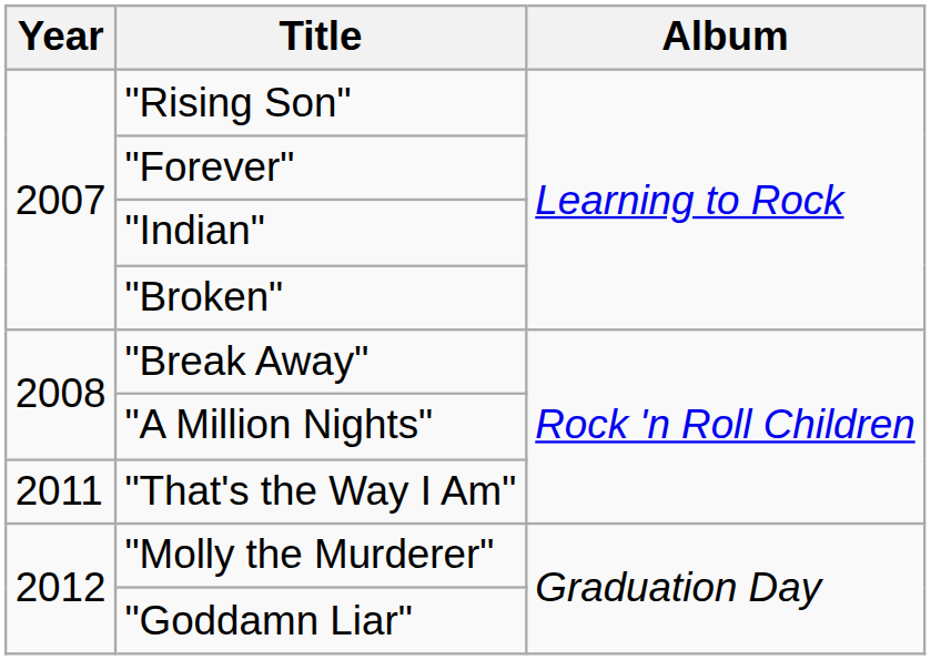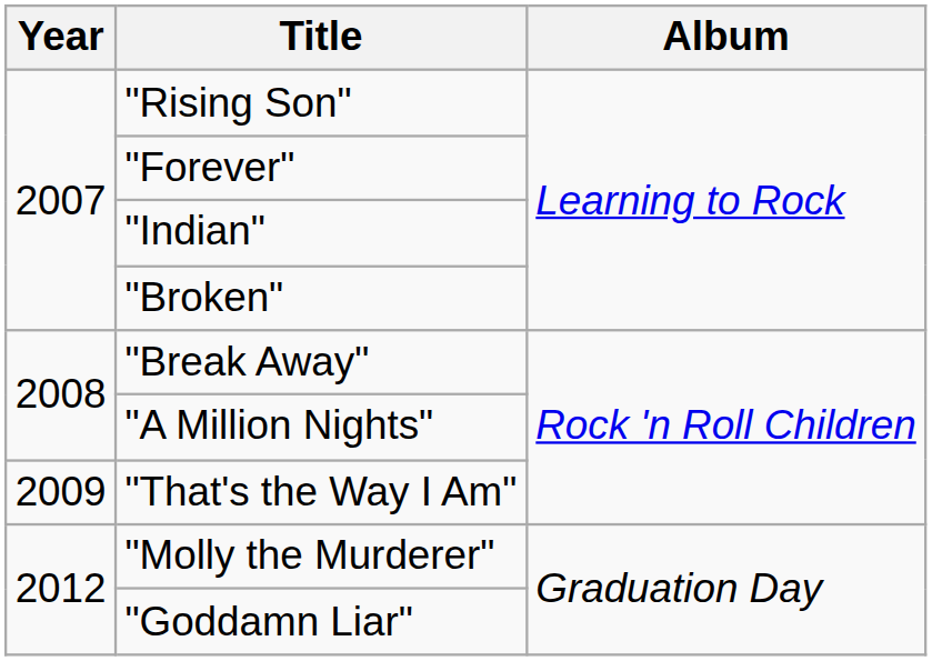 <table class="wikitable">
 <tr>
 <th>Year</th>
 <th>Title</th>
 <th>Album</th>
 </tr>
 <tr>
 <td rowspan="4">2007</td>
 <td>"Rising Son"</td>
 <td rowspan="4"><em><a href='#'>Learning to Rock</a></em></td>
 </tr>
 <tr>
 <td>"Forever"</td>
 </tr>
 <tr>
 <td>"Indian"</td>
 </tr>
 <tr>
 <td>"Broken"</td>
 </tr>
 <tr>
 <td rowspan="2">2008</td>
 <td>"Break Away"</td>
 <td rowspan="3"><em><a href='#'>Rock 'n Roll Children</a></em></td>
 </tr>
 <tr>
 <td>"A Million Nights"</td>
 </tr>
 <tr>
-<td>2011</td>
+<td>2009</td>
 <td>"That's the Way I Am"</td>
 </tr>
 <tr>
 <td rowspan="2">2012</td>
 <td>"Molly the Murderer"</td>
 <td rowspan="2"><em>Graduation Day</em></td>
 </tr>
 <tr>
 <td>"Goddamn Liar"</td>
 </tr>
 </table>
